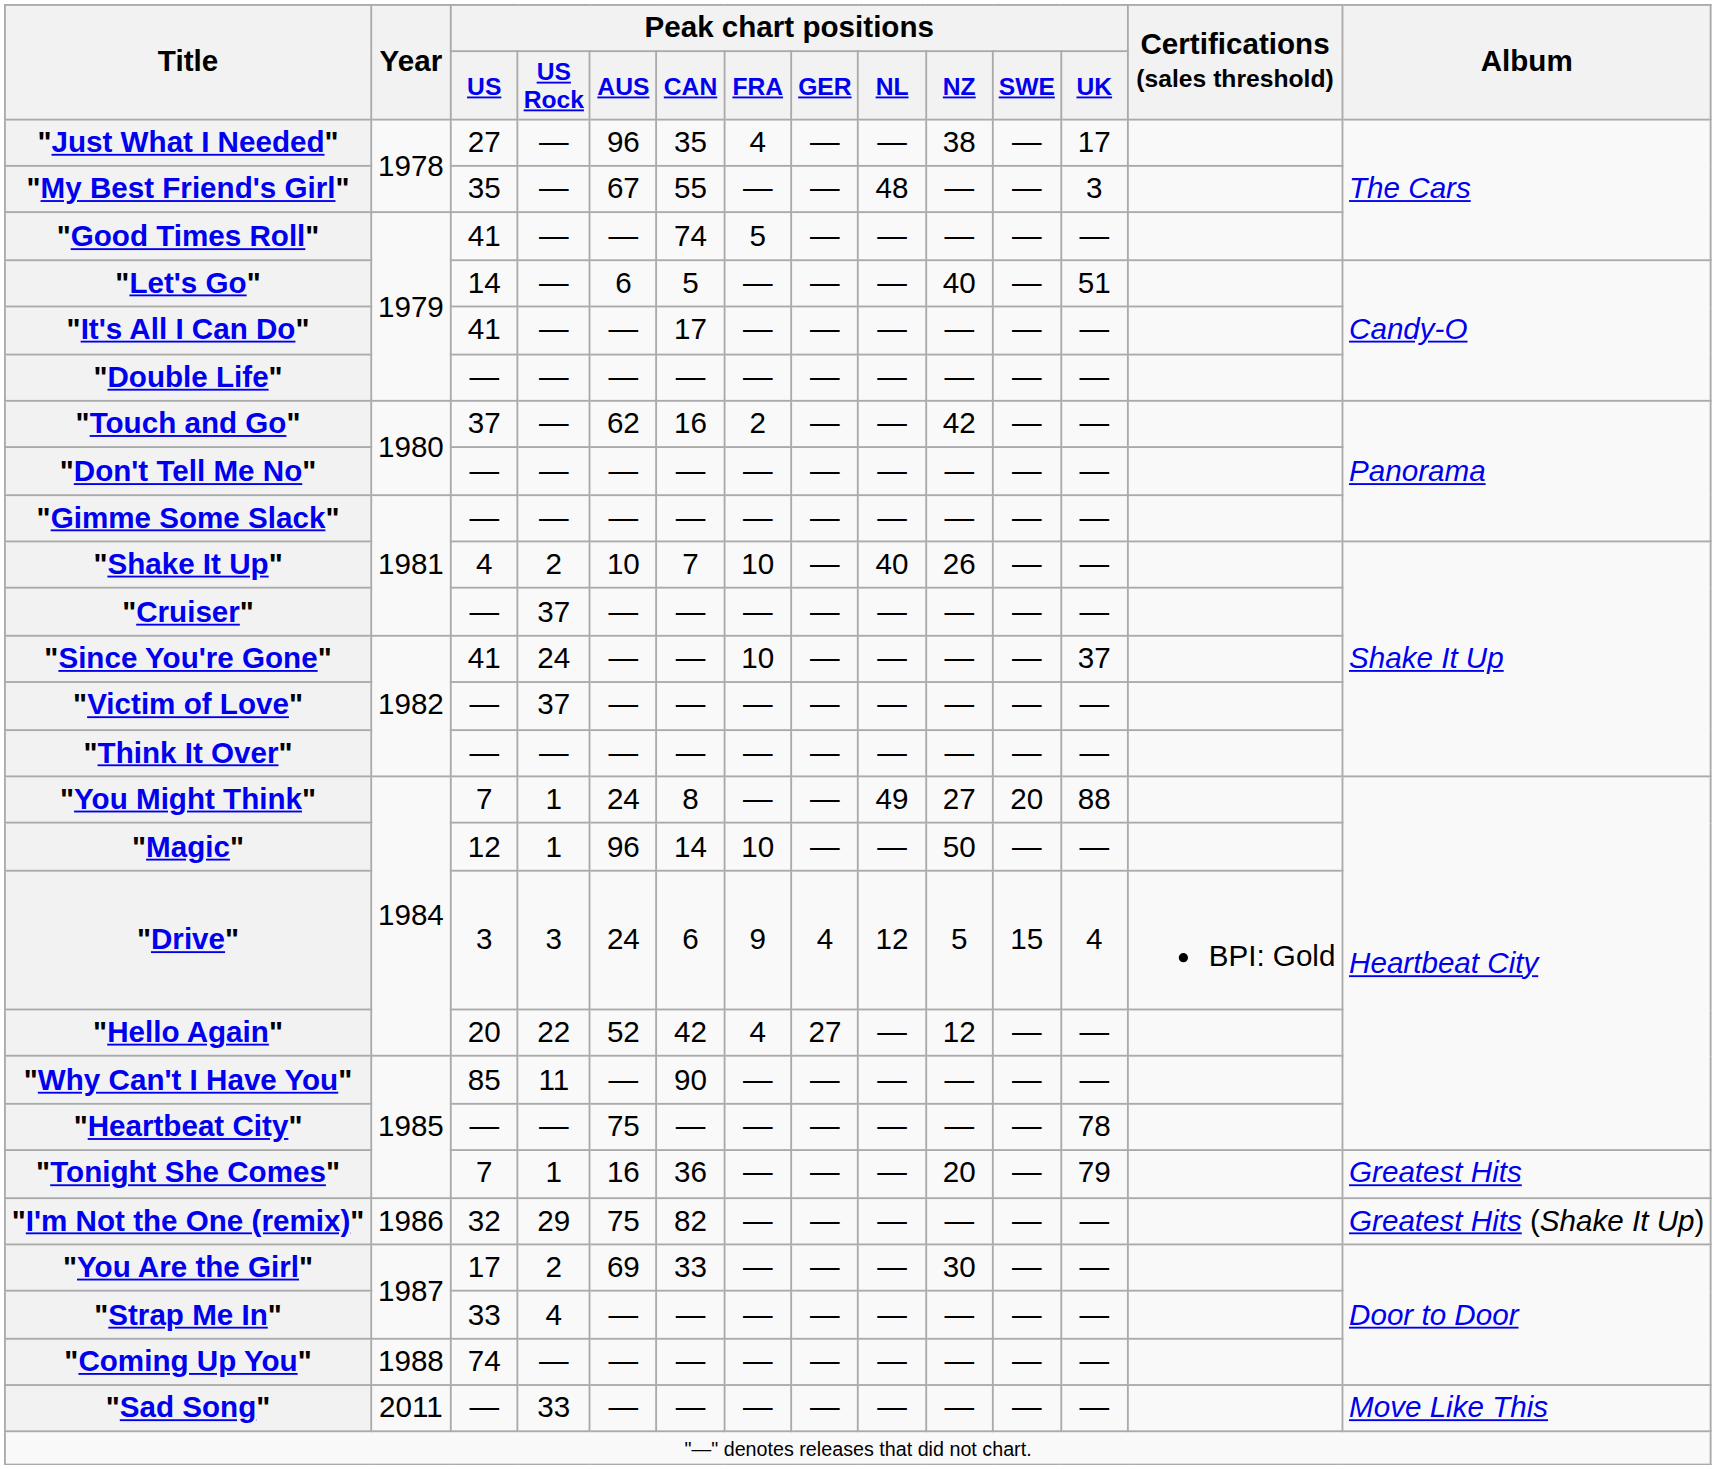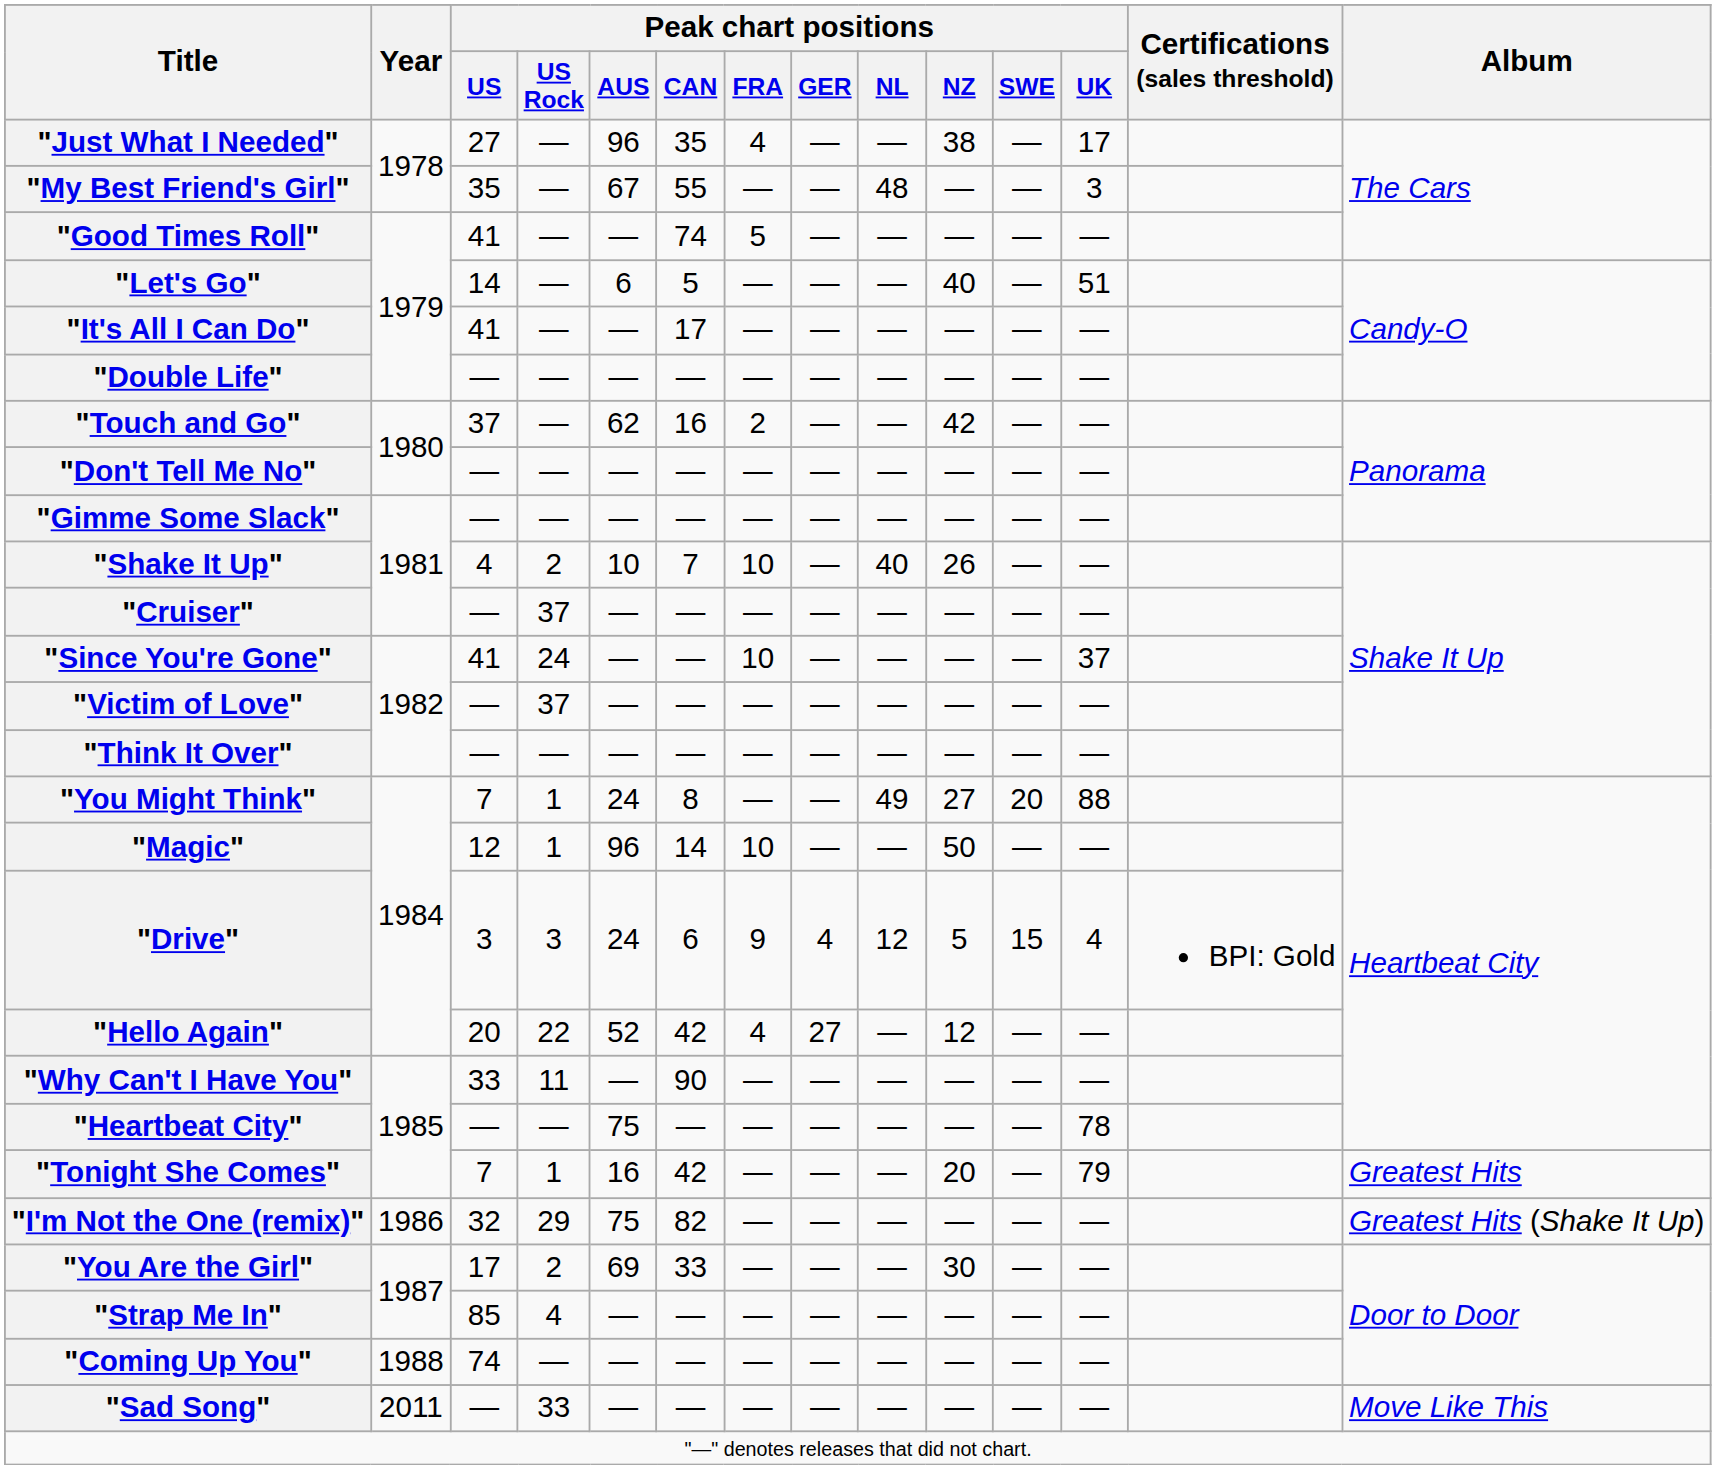 <table class="wikitable plainrowheaders" style="text-align:center">
 <tr>
 <th scope="col" rowspan="2">Title</th>
 <th scope="col" rowspan="2">Year</th>
 <th colspan="10" scope="col">Peak chart positions</th>
 <th scope="col" rowspan="2">Certifications<br><small>(sales threshold)</small></th>
 <th scope="col" rowspan="2">Album</th>
 </tr>
 <tr style="font-size:smaller;">
 <th style="width:30px;"><a href='#'>US</a><br></th>
 <th style="width:30px;"><a href='#'>US Rock</a><br></th>
 <th style="width:30px;"><a href='#'>AUS</a><br></th>
 <th style="width:30px;"><a href='#'>CAN</a><br></th>
 <th style="width:30px;"><a href='#'>FRA</a><br></th>
 <th style="width:30px;"><a href='#'>GER</a><br></th>
 <th style="width:30px;"><a href='#'>NL</a><br></th>
 <th style="width:30px;"><a href='#'>NZ</a><br></th>
 <th style="width:30px;"><a href='#'>SWE</a><br></th>
 <th style="width:30px;"><a href='#'>UK</a><br></th>
 </tr>
 <tr>
 <th scope="row">"<a href='#'>Just What I Needed</a>"</th>
 <td rowspan="2">1978</td>
 <td>27</td>
 <td>—</td>
 <td>96</td>
 <td>35</td>
 <td>4</td>
 <td>—</td>
 <td>—</td>
 <td>38</td>
 <td>—</td>
 <td>17</td>
 <td></td>
 <td style="text-align:left;" rowspan="3"><em><a href='#'>The Cars</a></em></td>
 </tr>
 <tr>
 <th scope="row">"<a href='#'>My Best Friend's Girl</a>"</th>
 <td>35</td>
 <td>—</td>
 <td>67</td>
 <td>55</td>
 <td>—</td>
 <td>—</td>
 <td>48</td>
 <td>—</td>
 <td>—</td>
 <td>3</td>
 <td></td>
 </tr>
 <tr>
 <th scope="row">"<a href='#'>Good Times Roll</a>"</th>
 <td rowspan="4">1979</td>
 <td>41</td>
 <td>—</td>
 <td>—</td>
 <td>74</td>
 <td>5</td>
 <td>—</td>
 <td>—</td>
 <td>—</td>
 <td>—</td>
 <td>—</td>
 <td></td>
 </tr>
 <tr>
 <th scope="row">"<a href='#'>Let's Go</a>"</th>
 <td>14</td>
 <td>—</td>
 <td>6</td>
 <td>5</td>
 <td>—</td>
 <td>—</td>
 <td>—</td>
 <td>40</td>
 <td>—</td>
 <td>51</td>
 <td></td>
 <td style="text-align:left;" rowspan="3"><em><a href='#'>Candy-O</a></em></td>
 </tr>
 <tr>
 <th scope="row">"<a href='#'>It's All I Can Do</a>"</th>
 <td>41</td>
 <td>—</td>
 <td>—</td>
 <td>17</td>
 <td>—</td>
 <td>—</td>
 <td>—</td>
 <td>—</td>
 <td>—</td>
 <td>—</td>
 <td></td>
 </tr>
 <tr>
 <th scope="row">"<a href='#'>Double Life</a>"</th>
 <td>—</td>
 <td>—</td>
 <td>—</td>
 <td>—</td>
 <td>—</td>
 <td>—</td>
 <td>—</td>
 <td>—</td>
 <td>—</td>
 <td>—</td>
 <td></td>
 </tr>
 <tr>
 <th scope="row">"<a href='#'>Touch and Go</a>"</th>
 <td rowspan="2">1980</td>
 <td>37</td>
 <td>—</td>
 <td>62</td>
 <td>16</td>
 <td>2</td>
 <td>—</td>
 <td>—</td>
 <td>42</td>
 <td>—</td>
 <td>—</td>
 <td></td>
 <td style="text-align:left;" rowspan="3"><em><a href='#'>Panorama</a></em></td>
 </tr>
 <tr>
 <th scope="row">"<a href='#'>Don't Tell Me No</a>"</th>
 <td>—</td>
 <td>—</td>
 <td>—</td>
 <td>—</td>
 <td>—</td>
 <td>—</td>
 <td>—</td>
 <td>—</td>
 <td>—</td>
 <td>—</td>
 <td></td>
 </tr>
 <tr>
 <th scope="row">"<a href='#'>Gimme Some Slack</a>"</th>
 <td rowspan="3">1981</td>
 <td>—</td>
 <td>—</td>
 <td>—</td>
 <td>—</td>
 <td>—</td>
 <td>—</td>
 <td>—</td>
 <td>—</td>
 <td>—</td>
 <td>—</td>
 <td></td>
 </tr>
 <tr>
 <th scope="row">"<a href='#'>Shake It Up</a>"</th>
 <td>4</td>
 <td>2</td>
 <td>10</td>
 <td>7</td>
 <td>10</td>
 <td>—</td>
 <td>40</td>
 <td>26</td>
 <td>—</td>
 <td>—</td>
 <td></td>
 <td style="text-align:left;" rowspan="5"><em><a href='#'>Shake It Up</a></em></td>
 </tr>
 <tr>
 <th scope="row">"<a href='#'>Cruiser</a>"</th>
 <td>—</td>
 <td>37</td>
 <td>—</td>
 <td>—</td>
 <td>—</td>
 <td>—</td>
 <td>—</td>
 <td>—</td>
 <td>—</td>
 <td>—</td>
 <td></td>
 </tr>
 <tr>
 <th scope="row">"<a href='#'>Since You're Gone</a>"</th>
 <td rowspan="3">1982</td>
 <td>41</td>
 <td>24</td>
 <td>—</td>
 <td>—</td>
 <td>10</td>
 <td>—</td>
 <td>—</td>
 <td>—</td>
 <td>—</td>
 <td>37</td>
 <td></td>
 </tr>
 <tr>
 <th scope="row">"<a href='#'>Victim of Love</a>"</th>
 <td>—</td>
 <td>37</td>
 <td>—</td>
 <td>—</td>
 <td>—</td>
 <td>—</td>
 <td>—</td>
 <td>—</td>
 <td>—</td>
 <td>—</td>
 <td></td>
 </tr>
 <tr>
 <th scope="row">"<a href='#'>Think It Over</a>"</th>
 <td>—</td>
 <td>—</td>
 <td>—</td>
 <td>—</td>
 <td>—</td>
 <td>—</td>
 <td>—</td>
 <td>—</td>
 <td>—</td>
 <td>—</td>
 <td></td>
 </tr>
 <tr>
 <th scope="row">"<a href='#'>You Might Think</a>"</th>
 <td rowspan="4">1984</td>
 <td>7</td>
 <td>1</td>
 <td>24</td>
 <td>8</td>
 <td>—</td>
 <td>—</td>
 <td>49</td>
 <td>27</td>
 <td>20</td>
 <td>88</td>
 <td></td>
 <td style="text-align:left;" rowspan="6"><em><a href='#'>Heartbeat City</a></em></td>
 </tr>
 <tr>
 <th scope="row">"<a href='#'>Magic</a>"</th>
 <td>12</td>
 <td>1</td>
 <td>96</td>
 <td>14</td>
 <td>10</td>
 <td>—</td>
 <td>—</td>
 <td>50</td>
 <td>—</td>
 <td>—</td>
 <td></td>
 </tr>
 <tr>
 <th scope="row">"<a href='#'>Drive</a>"</th>
 <td>3</td>
 <td>3</td>
 <td>24</td>
 <td>6</td>
 <td>9</td>
 <td>4</td>
 <td>12</td>
 <td>5</td>
 <td>15</td>
 <td>4 </td>
 <td><br><ul><li>BPI: Gold</li></ul></td>
 </tr>
 <tr>
 <th scope="row">"<a href='#'>Hello Again</a>"</th>
 <td>20</td>
 <td>22</td>
 <td>52</td>
 <td>42</td>
 <td>4</td>
 <td>27</td>
 <td>—</td>
 <td>12</td>
 <td>—</td>
 <td>—</td>
 <td></td>
 </tr>
 <tr>
 <th scope="row">"<a href='#'>Why Can't I Have You</a>"</th>
 <td rowspan="3">1985</td>
-<td>85</td>
+<td>33</td>
 <td>11</td>
 <td>—</td>
 <td>90</td>
 <td>—</td>
 <td>—</td>
 <td>—</td>
 <td>—</td>
 <td>—</td>
 <td>—</td>
 <td></td>
 </tr>
 <tr>
 <th scope="row">"<a href='#'>Heartbeat City</a>"</th>
 <td>—</td>
 <td>—</td>
 <td>75</td>
 <td>—</td>
 <td>—</td>
 <td>—</td>
 <td>—</td>
 <td>—</td>
 <td>—</td>
 <td>78</td>
 <td></td>
 </tr>
 <tr>
 <th scope="row">"<a href='#'>Tonight She Comes</a>"</th>
 <td>7</td>
 <td>1</td>
 <td>16</td>
-<td>36</td>
+<td>42</td>
 <td>—</td>
 <td>—</td>
 <td>—</td>
 <td>20</td>
 <td>—</td>
 <td>79</td>
 <td></td>
 <td style="text-align:left;"><em><a href='#'>Greatest Hits</a></em></td>
 </tr>
 <tr>
 <th scope="row">"<a href='#'>I'm Not the One (remix)</a>"</th>
 <td>1986</td>
 <td>32</td>
 <td>29</td>
 <td>75</td>
 <td>82</td>
 <td>—</td>
 <td>—</td>
 <td>—</td>
 <td>—</td>
 <td>—</td>
 <td>—</td>
 <td></td>
 <td style="text-align:left;"><em><a href='#'>Greatest Hits</a></em> (<em>Shake It Up</em>)</td>
 </tr>
 <tr>
 <th scope="row">"<a href='#'>You Are the Girl</a>"</th>
 <td rowspan="2">1987</td>
 <td>17</td>
 <td>2</td>
 <td>69</td>
 <td>33</td>
 <td>—</td>
 <td>—</td>
 <td>—</td>
 <td>30</td>
 <td>—</td>
 <td>—</td>
 <td></td>
 <td style="text-align:left;" rowspan="3"><em><a href='#'>Door to Door</a></em></td>
 </tr>
 <tr>
 <th scope="row">"<a href='#'>Strap Me In</a>"</th>
-<td>33</td>
+<td>85</td>
 <td>4</td>
 <td>—</td>
 <td>—</td>
 <td>—</td>
 <td>—</td>
 <td>—</td>
 <td>—</td>
 <td>—</td>
 <td>—</td>
 <td></td>
 </tr>
 <tr>
 <th scope="row">"<a href='#'>Coming Up You</a>"</th>
 <td>1988</td>
 <td>74</td>
 <td>—</td>
 <td>—</td>
 <td>—</td>
 <td>—</td>
 <td>—</td>
 <td>—</td>
 <td>—</td>
 <td>—</td>
 <td>—</td>
 <td></td>
 </tr>
 <tr>
 <th scope="row">"<a href='#'>Sad Song</a>"</th>
 <td>2011</td>
 <td>—</td>
 <td>33</td>
 <td>—</td>
 <td>—</td>
 <td>—</td>
 <td>—</td>
 <td>—</td>
 <td>—</td>
 <td>—</td>
 <td>—</td>
 <td></td>
 <td style="text-align:left;"><em><a href='#'>Move Like This</a></em></td>
 </tr>
 <tr>
 <td colspan="14" style="font-size:8pt">"—" denotes releases that did not chart.</td>
 </tr>
 </table>
